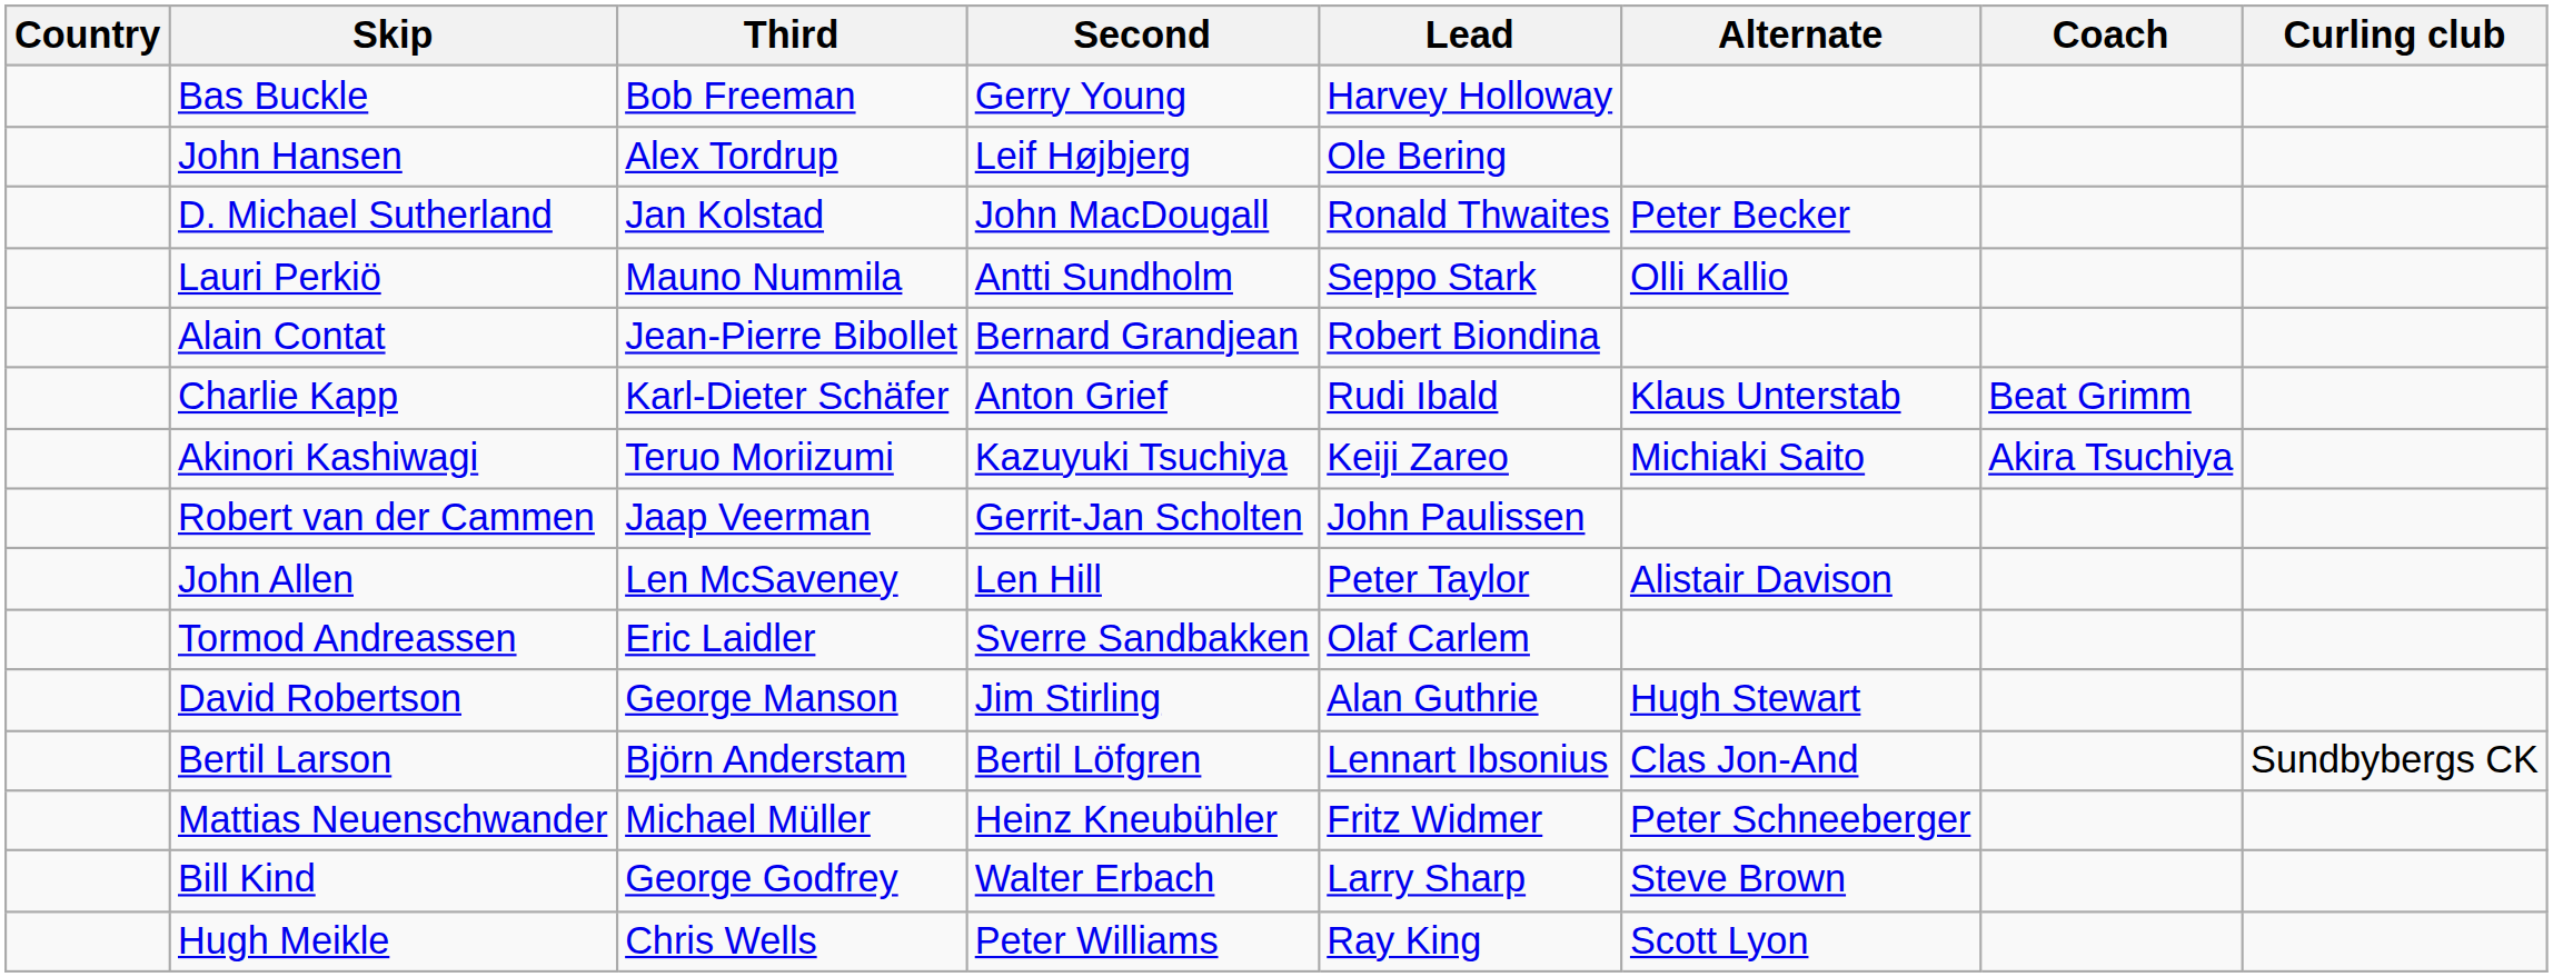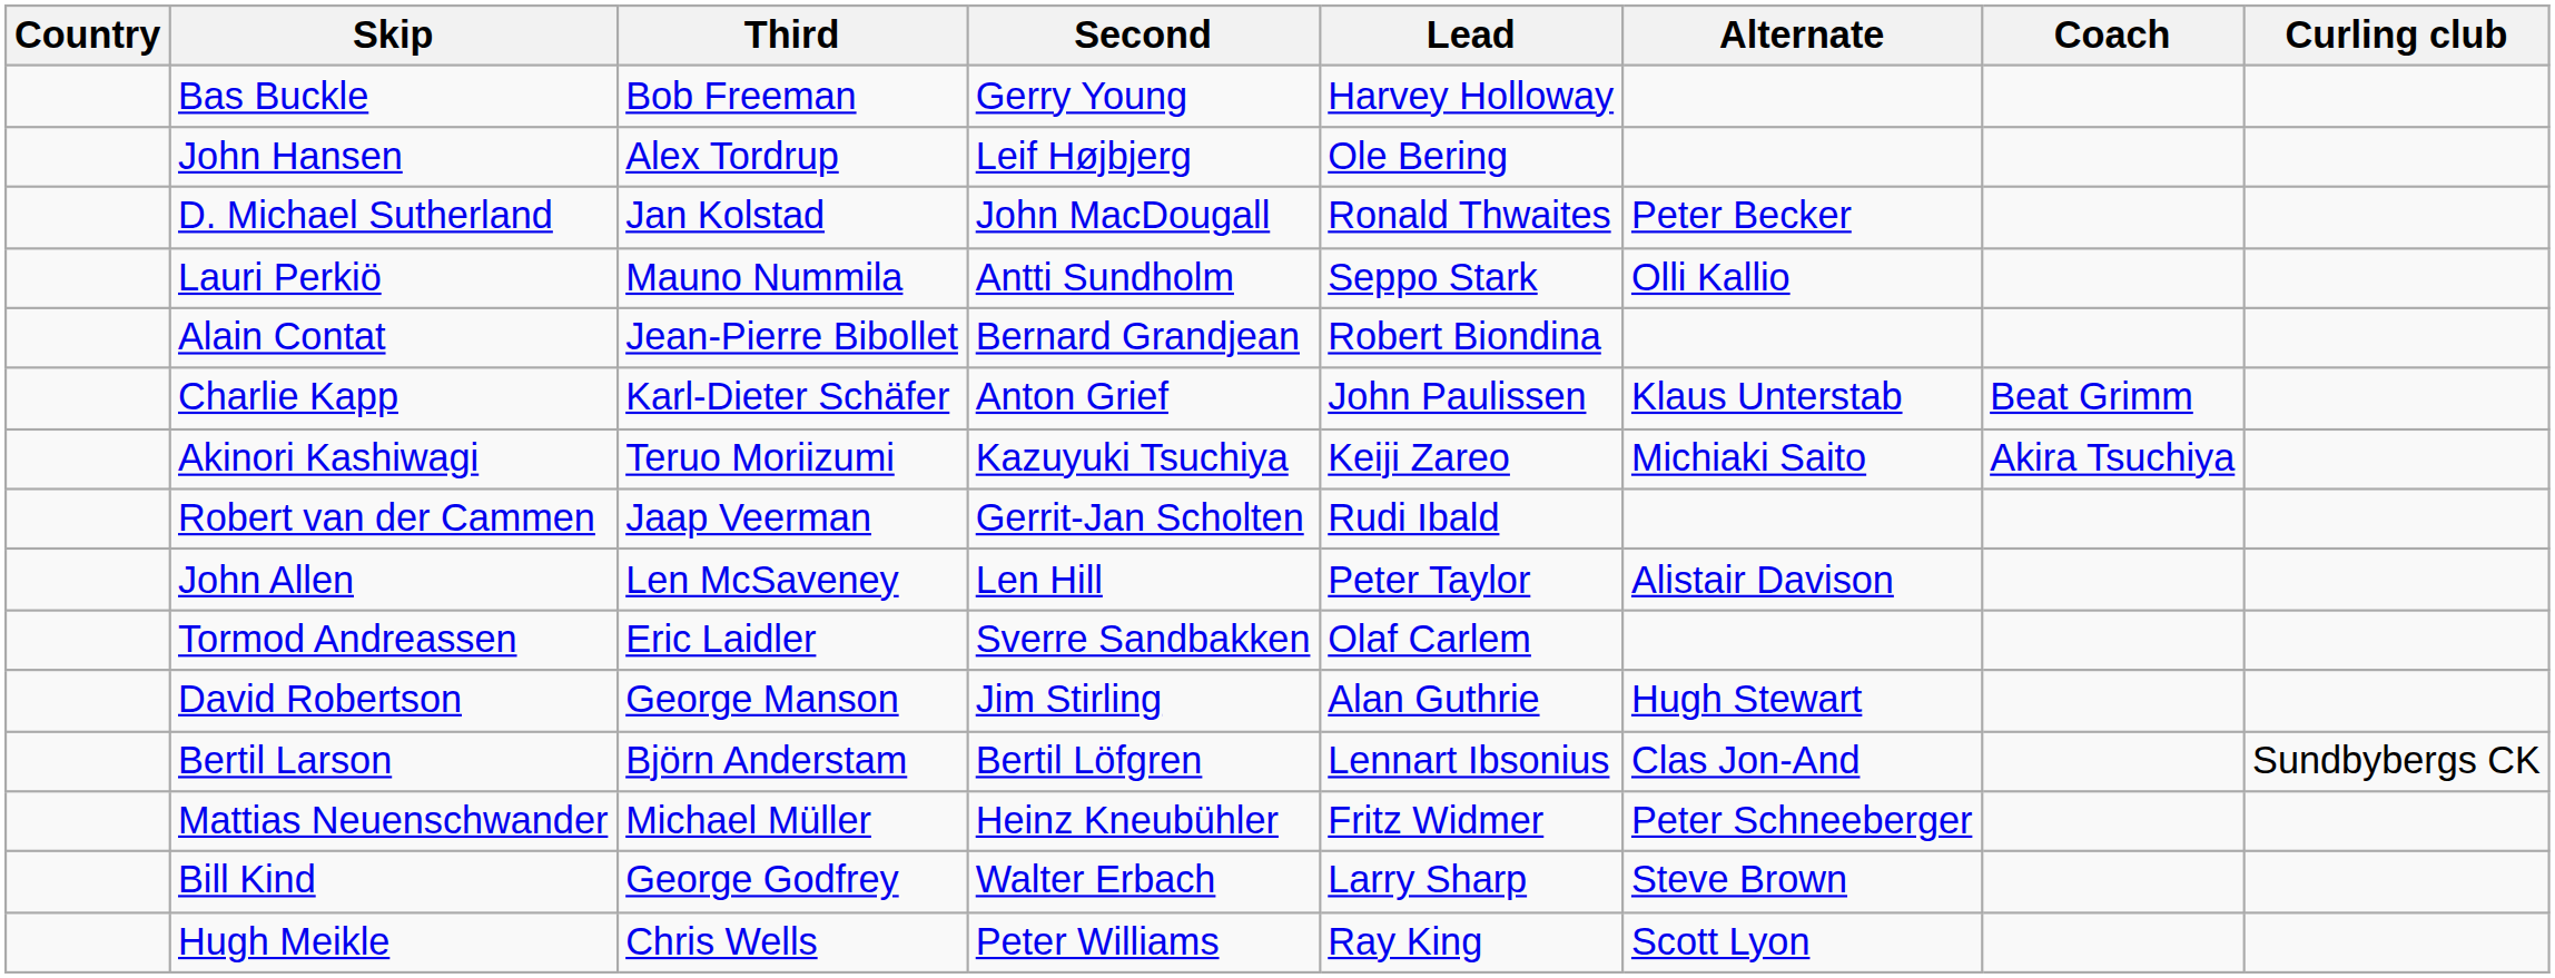 <table class="wikitable">
 <tr>
 <th>Country</th>
 <th>Skip</th>
 <th>Third</th>
 <th>Second</th>
 <th>Lead</th>
 <th>Alternate</th>
 <th>Coach</th>
 <th>Curling club</th>
 </tr>
 <tr>
 <td></td>
 <td><a href='#'>Bas Buckle</a></td>
 <td><a href='#'>Bob Freeman</a></td>
 <td><a href='#'>Gerry Young</a></td>
 <td><a href='#'>Harvey Holloway</a></td>
 <td></td>
 <td></td>
 <td></td>
 </tr>
 <tr>
 <td></td>
 <td><a href='#'>John Hansen</a></td>
 <td><a href='#'>Alex Tordrup</a></td>
 <td><a href='#'>Leif Højbjerg</a></td>
 <td><a href='#'>Ole Bering</a></td>
 <td></td>
 <td></td>
 <td></td>
 </tr>
 <tr>
 <td></td>
 <td><a href='#'>D. Michael Sutherland</a></td>
 <td><a href='#'>Jan Kolstad</a></td>
 <td><a href='#'>John MacDougall</a></td>
 <td><a href='#'>Ronald Thwaites</a></td>
 <td><a href='#'>Peter Becker</a></td>
 <td></td>
 <td></td>
 </tr>
 <tr>
 <td></td>
 <td><a href='#'>Lauri Perkiö</a></td>
 <td><a href='#'>Mauno Nummila</a></td>
 <td><a href='#'>Antti Sundholm</a></td>
 <td><a href='#'>Seppo Stark</a></td>
 <td><a href='#'>Olli Kallio</a></td>
 <td></td>
 <td></td>
 </tr>
 <tr>
 <td></td>
 <td><a href='#'>Alain Contat</a></td>
 <td><a href='#'>Jean-Pierre Bibollet</a></td>
 <td><a href='#'>Bernard Grandjean</a></td>
 <td><a href='#'>Robert Biondina</a></td>
 <td></td>
 <td></td>
 <td></td>
 </tr>
 <tr>
 <td></td>
 <td><a href='#'>Charlie Kapp</a></td>
 <td><a href='#'>Karl-Dieter Schäfer</a></td>
 <td><a href='#'>Anton Grief</a></td>
-<td><a href='#'>Rudi Ibald</a></td>
+<td><a href='#'>John Paulissen</a></td>
 <td><a href='#'>Klaus Unterstab</a></td>
 <td><a href='#'>Beat Grimm</a></td>
 <td></td>
 </tr>
 <tr>
 <td></td>
 <td><a href='#'>Akinori Kashiwagi</a></td>
 <td><a href='#'>Teruo Moriizumi</a></td>
 <td><a href='#'>Kazuyuki Tsuchiya</a></td>
 <td><a href='#'>Keiji Zareo</a></td>
 <td><a href='#'>Michiaki Saito</a></td>
 <td><a href='#'>Akira Tsuchiya</a></td>
 <td></td>
 </tr>
 <tr>
 <td></td>
 <td><a href='#'>Robert van der Cammen</a></td>
 <td><a href='#'>Jaap Veerman</a></td>
 <td><a href='#'>Gerrit-Jan Scholten</a></td>
-<td><a href='#'>John Paulissen</a></td>
+<td><a href='#'>Rudi Ibald</a></td>
 <td></td>
 <td></td>
 <td></td>
 </tr>
 <tr>
 <td></td>
 <td><a href='#'>John Allen</a></td>
 <td><a href='#'>Len McSaveney</a></td>
 <td><a href='#'>Len Hill</a></td>
 <td><a href='#'>Peter Taylor</a></td>
 <td><a href='#'>Alistair Davison</a></td>
 <td></td>
 <td></td>
 </tr>
 <tr>
 <td></td>
 <td><a href='#'>Tormod Andreassen</a></td>
 <td><a href='#'>Eric Laidler</a></td>
 <td><a href='#'>Sverre Sandbakken</a></td>
 <td><a href='#'>Olaf Carlem</a></td>
 <td></td>
 <td></td>
 <td></td>
 </tr>
 <tr>
 <td></td>
 <td><a href='#'>David Robertson</a></td>
 <td><a href='#'>George Manson</a></td>
 <td><a href='#'>Jim Stirling</a></td>
 <td><a href='#'>Alan Guthrie</a></td>
 <td><a href='#'>Hugh Stewart</a></td>
 <td></td>
 <td></td>
 </tr>
 <tr>
 <td></td>
 <td><a href='#'>Bertil Larson</a></td>
 <td><a href='#'>Björn Anderstam</a></td>
 <td><a href='#'>Bertil Löfgren</a></td>
 <td><a href='#'>Lennart Ibsonius</a></td>
 <td><a href='#'>Clas Jon-And</a></td>
 <td></td>
 <td>Sundbybergs CK</td>
 </tr>
 <tr>
 <td></td>
 <td><a href='#'>Mattias Neuenschwander</a></td>
 <td><a href='#'>Michael Müller</a></td>
 <td><a href='#'>Heinz Kneubühler</a></td>
 <td><a href='#'>Fritz Widmer</a></td>
 <td><a href='#'>Peter Schneeberger</a></td>
 <td></td>
 <td></td>
 </tr>
 <tr>
 <td></td>
 <td><a href='#'>Bill Kind</a></td>
 <td><a href='#'>George Godfrey</a></td>
 <td><a href='#'>Walter Erbach</a></td>
 <td><a href='#'>Larry Sharp</a></td>
 <td><a href='#'>Steve Brown</a></td>
 <td></td>
 <td></td>
 </tr>
 <tr>
 <td></td>
 <td><a href='#'>Hugh Meikle</a></td>
 <td><a href='#'>Chris Wells</a></td>
 <td><a href='#'>Peter Williams</a></td>
 <td><a href='#'>Ray King</a></td>
 <td><a href='#'>Scott Lyon</a></td>
 <td></td>
 <td></td>
 </tr>
 </table>
